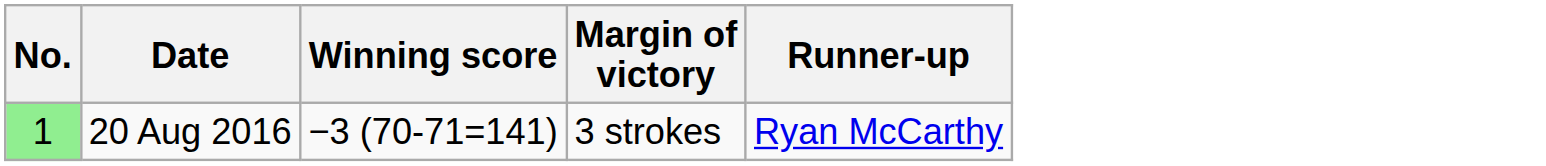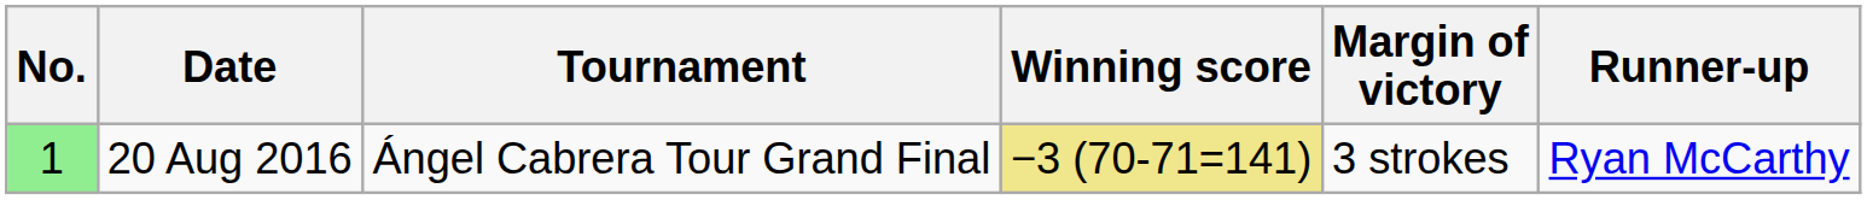 <table class="wikitable" style="font-size:95%;">
 <tr>
 <th>No.</th>
 <th>Date</th>
+<th>Tournament</th>
 <th>Winning score</th>
 <th>Margin of<br>victory</th>
 <th>Runner-up</th>
 </tr>
 <tr>
 <td align=center style="background: lightgreen;">1</td>
 <td align=right>20 Aug 2016</td>
-<td>−3 (70-71=141)</td>
+<td>Ángel Cabrera Tour Grand Final</td>
+<td style="background: khaki;">−3 (70-71=141)</td>
 <td>3 strokes</td>
 <td> <a href='#'>Ryan McCarthy</a></td>
 </tr>
 </table>
